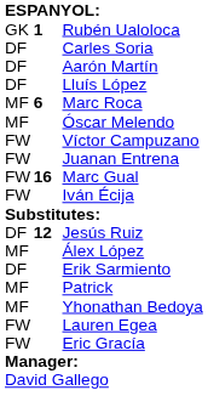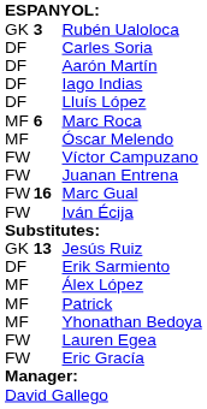 <table style="font-size: 90%" cellspacing="0" cellpadding="0">
 <tr>
 <td colspan="4"><strong>ESPANYOL:</strong></td>
 </tr>
 <tr>
 <th width=25></th>
 <th width=25></th>
 </tr>
 <tr>
 <td>GK</td>
-<td><strong>1</strong></td>
+<td><strong>3</strong></td>
 <td> <a href='#'>Rubén Ualoloca</a></td>
 </tr>
 <tr>
 <td>DF</td>
 <td><strong> </strong></td>
 <td> <a href='#'>Carles Soria</a></td>
 </tr>
 <tr>
 <td>DF</td>
 <td><strong> </strong></td>
 <td> <a href='#'>Aarón Martín</a></td>
+</tr>
+<tr>
+<td>DF</td>
+<td><strong> </strong></td>
+<td> <a href='#'>Iago Indias</a></td>
+<td></td>
+<td></td>
 </tr>
 <tr>
 <td>DF</td>
 <td><strong> </strong></td>
 <td> <a href='#'>Lluís López</a></td>
 </tr>
 <tr>
 <td>MF</td>
 <td><strong>6</strong></td>
 <td> <a href='#'>Marc Roca</a></td>
 <td></td>
 <td></td>
 </tr>
 <tr>
 <td>MF</td>
 <td><strong> </strong></td>
 <td> <a href='#'>Óscar Melendo</a></td>
 <td></td>
 <td></td>
 </tr>
 <tr>
 <td>FW</td>
 <td><strong> </strong></td>
 <td> <a href='#'>Víctor Campuzano</a></td>
 </tr>
 <tr>
 <td>FW</td>
 <td><strong> </strong></td>
 <td> <a href='#'>Juanan Entrena</a></td>
 </tr>
 <tr>
 <td>FW</td>
 <td><strong>16</strong></td>
 <td> <a href='#'>Marc Gual</a></td>
 <td></td>
 <td></td>
 </tr>
 <tr>
 <td>FW</td>
 <td><strong> </strong></td>
 <td> <a href='#'>Iván Écija</a></td>
 <td></td>
 <td></td>
 </tr>
 <tr>
 <td colspan=3><strong>Substitutes:</strong></td>
 </tr>
 <tr>
+<td>GK</td>
+<td><strong>13 </strong></td>
+<td> <a href='#'>Jesús Ruiz</a></td>
+</tr>
+<tr>
 <td>DF</td>
-<td><strong>12 </strong></td>
-<td> <a href='#'>Jesús Ruiz</a></td>
+<td><strong> </strong></td>
+<td> <a href='#'>Erik Sarmiento</a></td>
+<td></td>
+<td></td>
 </tr>
 <tr>
 <td>MF</td>
 <td><strong> </strong></td>
 <td> <a href='#'>Álex López</a></td>
-<td></td>
-<td></td>
-</tr>
-<tr>
-<td>DF</td>
-<td><strong> </strong></td>
-<td> <a href='#'>Erik Sarmiento</a></td>
 <td></td>
 <td></td>
 </tr>
 <tr>
 <td>MF</td>
 <td><strong> </strong></td>
 <td> <a href='#'>Patrick</a></td>
 <td></td>
 <td></td>
 </tr>
 <tr>
 <td>MF</td>
 <td><strong> </strong></td>
 <td> <a href='#'>Yhonathan Bedoya</a></td>
 </tr>
 <tr>
 <td>FW</td>
 <td><strong> </strong></td>
 <td> <a href='#'>Lauren Egea</a></td>
 <td></td>
 <td></td>
 </tr>
 <tr>
 <td>FW</td>
 <td><strong> </strong></td>
 <td> <a href='#'>Eric Gracía</a></td>
 <td></td>
 <td></td>
 </tr>
 <tr>
 <td colspan=3><strong>Manager:</strong><br> <a href='#'>David Gallego</a></td>
 </tr>
 <tr>
 <td colspan=4></td>
 </tr>
 </table>
